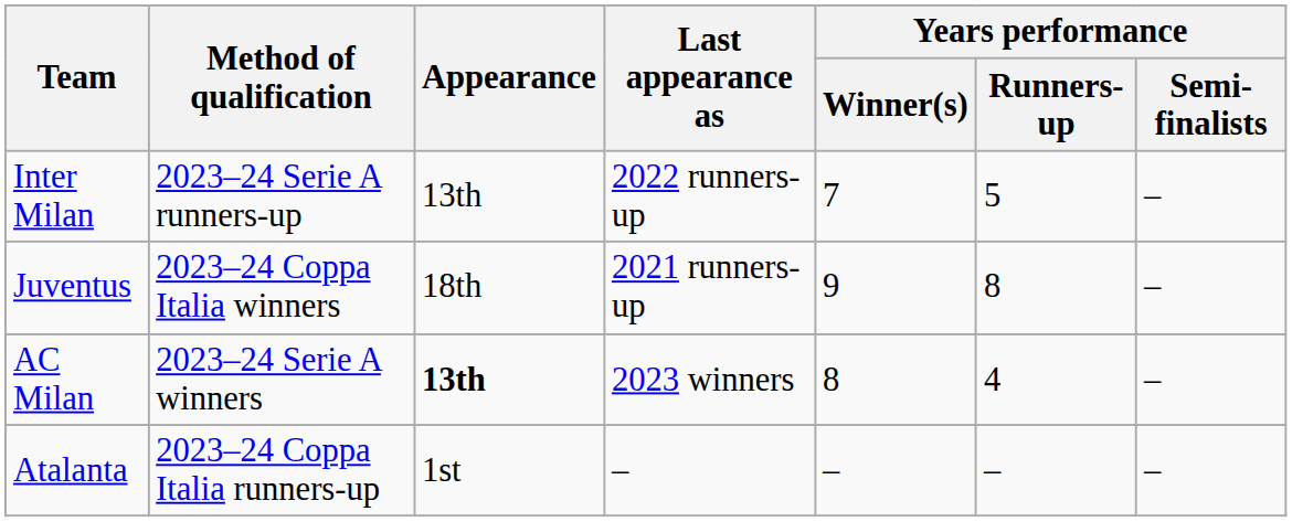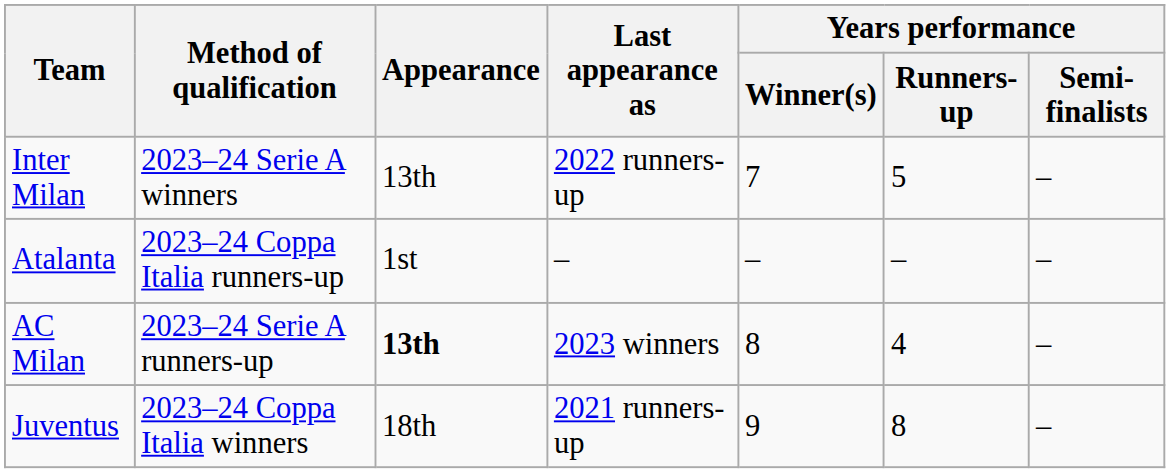 <table class="wikitable">
 <tr>
 <th rowspan="2">Team</th>
 <th rowspan="2">Method of qualification</th>
 <th rowspan="2">Appearance</th>
 <th rowspan="2">Last appearance as</th>
 <th colspan="3">Years performance</th>
 </tr>
 <tr>
 <th>Winner(s)</th>
 <th>Runners-up</th>
 <th>Semi-finalists</th>
 </tr>
 <tr>
 <td><a href='#'>Inter Milan</a></td>
-<td><a href='#'>2023–24 Serie A</a> runners-up</td>
+<td><a href='#'>2023–24 Serie A</a> winners</td>
 <td>13th</td>
 <td><a href='#'>2022</a> runners-up</td>
 <td>7</td>
 <td>5</td>
+<td>–</td>
+</tr>
+<tr>
+<td><a href='#'>Atalanta</a></td>
+<td><a href='#'>2023–24 Coppa Italia</a> runners-up</td>
+<td>1st</td>
+<td>–</td>
+<td>–</td>
+<td>–</td>
+<td>–</td>
+</tr>
+<tr>
+<td><a href='#'>AC Milan</a></td>
+<td><a href='#'>2023–24 Serie A</a> runners-up</td>
+<td><strong>13th</strong></td>
+<td><a href='#'>2023</a> winners</td>
+<td>8</td>
+<td>4</td>
 <td>–</td>
 </tr>
 <tr>
 <td><a href='#'>Juventus</a></td>
 <td><a href='#'>2023–24 Coppa Italia</a> winners</td>
 <td>18th</td>
 <td><a href='#'>2021</a> runners-up</td>
 <td>9</td>
 <td>8</td>
 <td>–</td>
 </tr>
-<tr>
-<td><a href='#'>AC Milan</a></td>
-<td><a href='#'>2023–24 Serie A</a> winners</td>
-<td><strong>13th</strong></td>
-<td><a href='#'>2023</a> winners</td>
-<td>8</td>
-<td>4</td>
-<td>–</td>
-</tr>
-<tr>
-<td><a href='#'>Atalanta</a></td>
-<td><a href='#'>2023–24 Coppa Italia</a> runners-up</td>
-<td>1st</td>
-<td>–</td>
-<td>–</td>
-<td>–</td>
-<td>–</td>
-</tr>
 </table>
